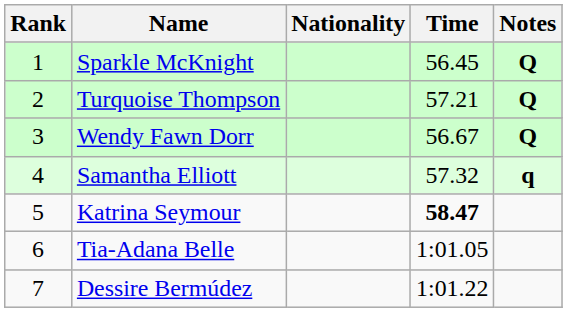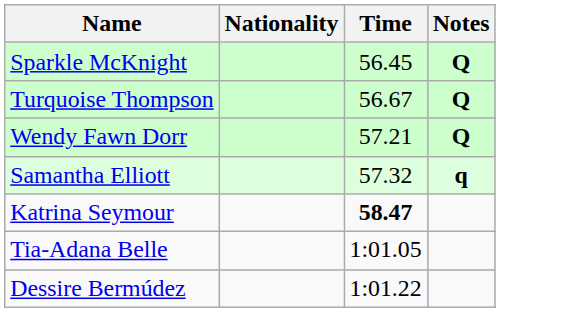 <table class="wikitable sortable" style="text-align:center">
 <tr>
-<th>Rank</th>
 <th>Name</th>
 <th>Nationality</th>
 <th>Time</th>
 <th>Notes</th>
 </tr>
 <tr bgcolor=ccffcc>
-<td align=center>1</td>
 <td align=left><a href='#'>Sparkle McKnight</a></td>
 <td align=left></td>
 <td>56.45</td>
 <td><strong>Q</strong></td>
 </tr>
 <tr bgcolor=ccffcc>
-<td align=center>2</td>
 <td align=left><a href='#'>Turquoise Thompson</a></td>
+<td align=left></td>
+<td>56.67</td>
+<td><strong>Q</strong></td>
+</tr>
+<tr bgcolor=ccffcc>
+<td align=left><a href='#'>Wendy Fawn Dorr</a></td>
 <td align=left></td>
 <td>57.21</td>
 <td><strong>Q</strong></td>
 </tr>
-<tr bgcolor=ccffcc>
-<td align=center>3</td>
-<td align=left><a href='#'>Wendy Fawn Dorr</a></td>
-<td align=left></td>
-<td>56.67</td>
-<td><strong>Q</strong></td>
-</tr>
 <tr bgcolor=ddffdd>
-<td align=center>4</td>
 <td align=left><a href='#'>Samantha Elliott</a></td>
 <td align=left></td>
 <td>57.32</td>
 <td><strong>q</strong></td>
 </tr>
 <tr>
-<td align=center>5</td>
 <td align=left><a href='#'>Katrina Seymour</a></td>
 <td align=left></td>
 <td><strong>58.47</strong></td>
 <td></td>
 </tr>
 <tr>
-<td align=center>6</td>
 <td align=left><a href='#'>Tia-Adana Belle</a></td>
 <td align=left></td>
 <td>1:01.05</td>
 <td></td>
 </tr>
 <tr>
-<td align=center>7</td>
 <td align=left><a href='#'>Dessire Bermúdez</a></td>
 <td align=left></td>
 <td>1:01.22</td>
 <td></td>
 </tr>
 </table>
